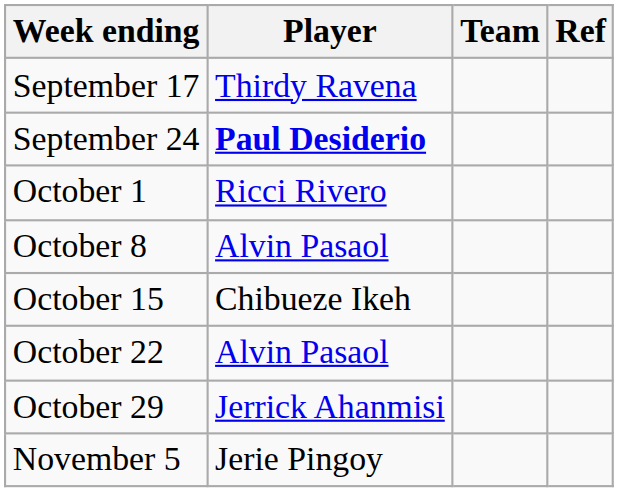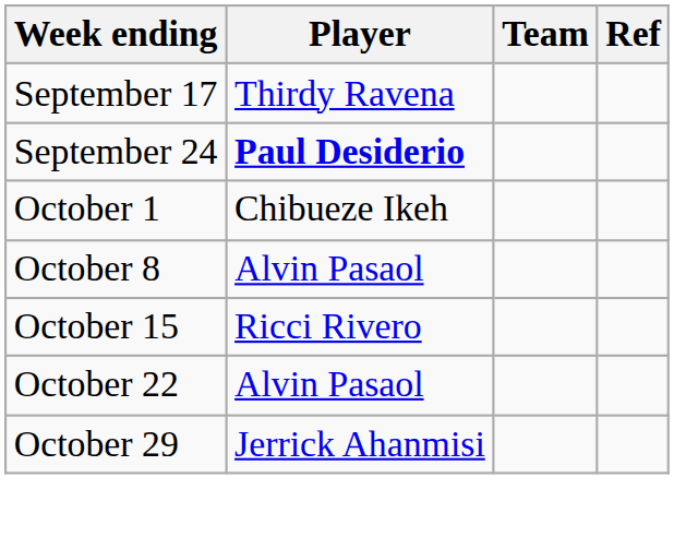 <table class="wikitable">
 <tr>
 <th>Week ending</th>
 <th>Player</th>
 <th>Team</th>
 <th>Ref</th>
 </tr>
 <tr>
 <td>September 17</td>
 <td> <a href='#'>Thirdy Ravena</a></td>
 <td></td>
 <td></td>
 </tr>
 <tr>
 <td>September 24</td>
 <td><strong> <a href='#'>Paul Desiderio</a></strong></td>
 <td></td>
 <td></td>
 </tr>
 <tr>
 <td>October 1</td>
-<td> <a href='#'>Ricci Rivero</a></td>
+<td> Chibueze Ikeh</td>
 <td></td>
 <td></td>
 </tr>
 <tr>
 <td>October 8</td>
 <td> <a href='#'>Alvin Pasaol</a></td>
 <td></td>
 <td></td>
 </tr>
 <tr>
 <td>October 15</td>
-<td> Chibueze Ikeh</td>
+<td> <a href='#'>Ricci Rivero</a></td>
 <td></td>
 <td></td>
 </tr>
 <tr>
 <td>October 22</td>
 <td> <a href='#'>Alvin Pasaol</a></td>
 <td></td>
 <td></td>
 </tr>
 <tr>
 <td>October 29</td>
 <td> <a href='#'>Jerrick Ahanmisi</a></td>
 <td></td>
 <td></td>
 </tr>
-<tr>
-<td>November 5</td>
-<td> Jerie Pingoy</td>
-<td></td>
-<td></td>
-</tr>
 </table>
